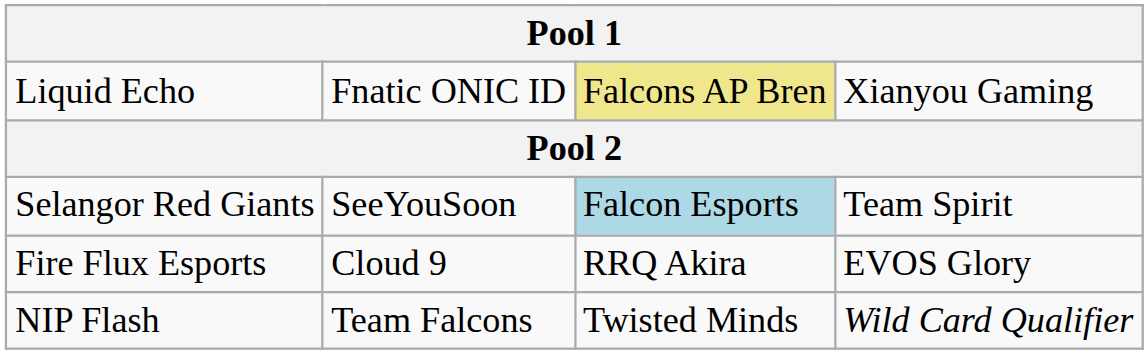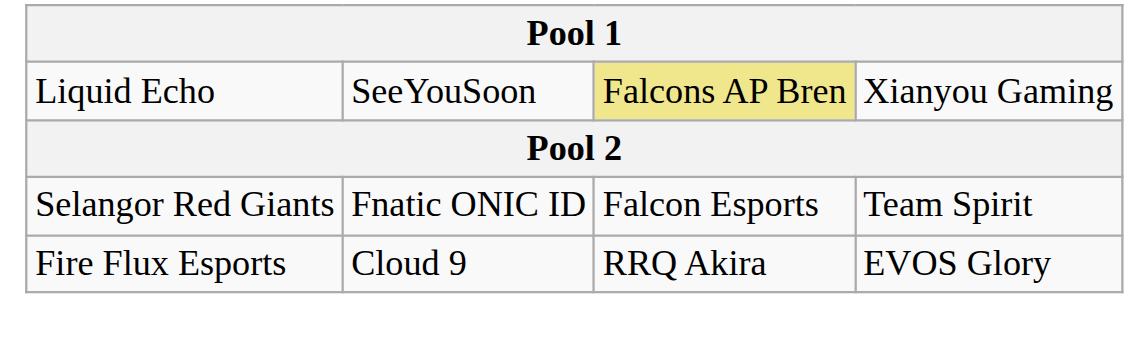 <table class="wikitable" style="margin-left:auto; margin-right:auto;">
 <tr>
 <th colspan="4">Pool 1</th>
 </tr>
 <tr>
 <td> Liquid Echo</td>
-<td> Fnatic ONIC ID</td>
+<td> SeeYouSoon</td>
 <td style="background: khaki;"> Falcons AP Bren</td>
 <td> Xianyou Gaming</td>
 </tr>
 <tr>
 <th colspan="4">Pool 2</th>
 </tr>
 <tr>
 <td> Selangor Red Giants</td>
-<td> SeeYouSoon</td>
-<td style="background: lightblue;"> Falcon Esports</td>
+<td> Fnatic ONIC ID</td>
+<td> Falcon Esports</td>
 <td> Team Spirit</td>
 </tr>
 <tr>
 <td> Fire Flux Esports</td>
 <td> Cloud 9</td>
 <td> RRQ Akira</td>
 <td> EVOS Glory</td>
 </tr>
-<tr>
-<td> NIP Flash</td>
-<td> Team Falcons</td>
-<td> Twisted Minds</td>
-<td style="text-align:center;"><em>Wild Card Qualifier</em></td>
-</tr>
 </table>
